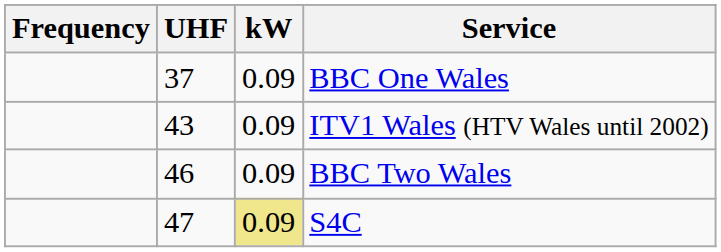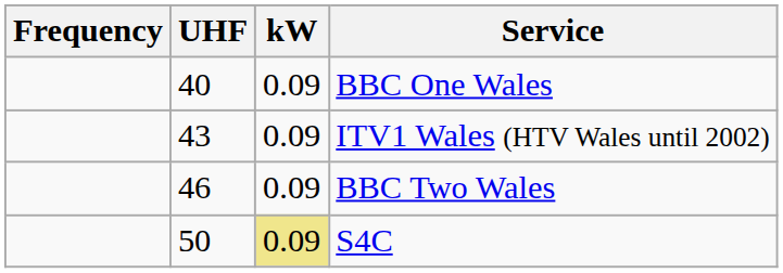 <table class="wikitable sortable">
 <tr>
 <th>Frequency</th>
 <th>UHF</th>
 <th>kW</th>
 <th>Service</th>
 </tr>
 <tr>
 <td></td>
-<td>37</td>
+<td>40</td>
 <td>0.09</td>
 <td><a href='#'>BBC One Wales</a></td>
 </tr>
 <tr>
 <td></td>
 <td>43</td>
 <td>0.09</td>
 <td><a href='#'>ITV1 Wales</a> <small>(HTV Wales until 2002)</small></td>
 </tr>
 <tr>
 <td></td>
 <td>46</td>
 <td>0.09</td>
 <td><a href='#'>BBC Two Wales</a></td>
 </tr>
 <tr>
 <td></td>
-<td>47</td>
+<td>50</td>
 <td style="background: khaki;">0.09</td>
 <td><a href='#'>S4C</a></td>
 </tr>
 </table>
